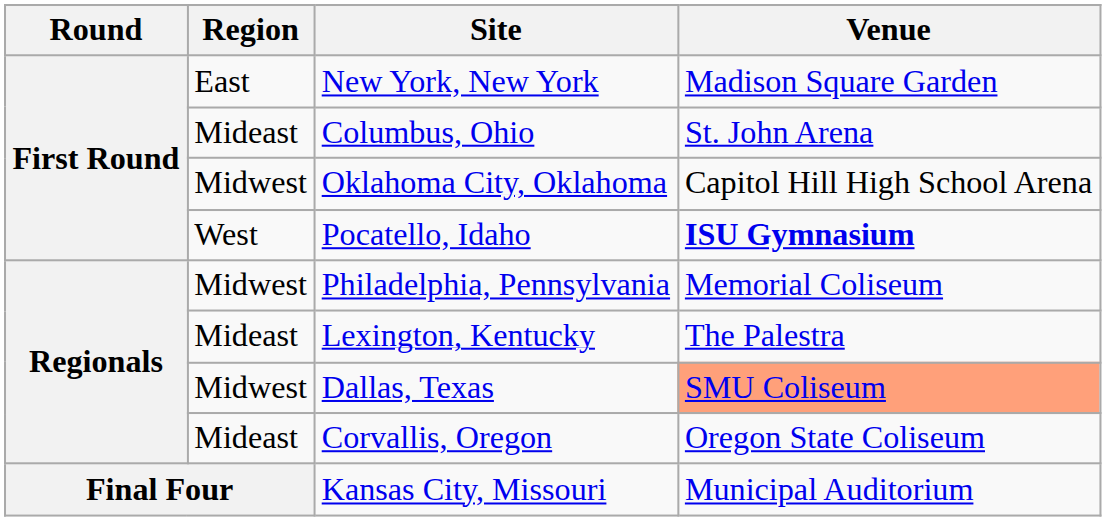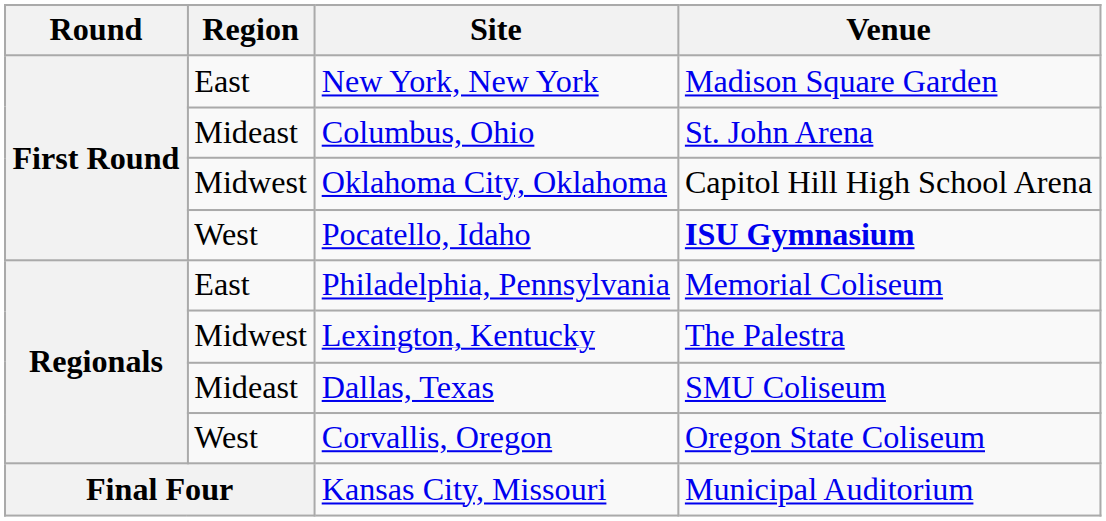 <table class="wikitable">
 <tr>
 <th>Round</th>
 <th>Region</th>
 <th>Site</th>
 <th>Venue</th>
 </tr>
 <tr>
 <th rowspan="4">First Round</th>
 <td>East</td>
 <td><a href='#'>New York, New York</a></td>
 <td><a href='#'>Madison Square Garden</a></td>
 </tr>
 <tr>
 <td>Mideast</td>
 <td><a href='#'>Columbus, Ohio</a></td>
 <td><a href='#'>St. John Arena</a></td>
 </tr>
 <tr>
 <td>Midwest</td>
 <td><a href='#'>Oklahoma City, Oklahoma</a></td>
 <td>Capitol Hill High School Arena</td>
 </tr>
 <tr>
 <td>West</td>
 <td><a href='#'>Pocatello, Idaho</a></td>
 <td><strong><a href='#'>ISU Gymnasium</a></strong></td>
 </tr>
 <tr>
 <th rowspan="4">Regionals</th>
-<td>Midwest</td>
+<td>East</td>
 <td><a href='#'>Philadelphia, Pennsylvania</a></td>
 <td><a href='#'>Memorial Coliseum</a></td>
 </tr>
 <tr>
-<td>Mideast</td>
+<td>Midwest</td>
 <td><a href='#'>Lexington, Kentucky</a></td>
 <td><a href='#'>The Palestra</a></td>
 </tr>
 <tr>
-<td>Midwest</td>
+<td>Mideast</td>
 <td><a href='#'>Dallas, Texas</a></td>
-<td style="background: lightsalmon;"><a href='#'>SMU Coliseum</a></td>
+<td><a href='#'>SMU Coliseum</a></td>
 </tr>
 <tr>
-<td>Mideast</td>
+<td>West</td>
 <td><a href='#'>Corvallis, Oregon</a></td>
 <td><a href='#'>Oregon State Coliseum</a></td>
 </tr>
 <tr>
 <th colspan="2">Final Four</th>
 <td><a href='#'>Kansas City, Missouri</a></td>
 <td><a href='#'>Municipal Auditorium</a></td>
 </tr>
 </table>
